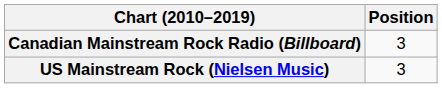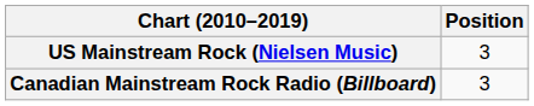 <table class="wikitable plainrowheaders">
 <tr>
 <th scope="col">Chart (2010–2019)</th>
 <th scope="col">Position</th>
 </tr>
 <tr>
+<th scope="row">US Mainstream Rock (<a href='#'>Nielsen Music</a>)</th>
+<td style="text-align:center;">3</td>
+</tr>
+<tr>
 <th scope="row">Canadian Mainstream Rock Radio (<em>Billboard</em>)</th>
 <td style="text-align:center;">3</td>
 </tr>
-<tr>
-<th scope="row">US Mainstream Rock (<a href='#'>Nielsen Music</a>)</th>
-<td style="text-align:center;">3</td>
-</tr>
 </table>
